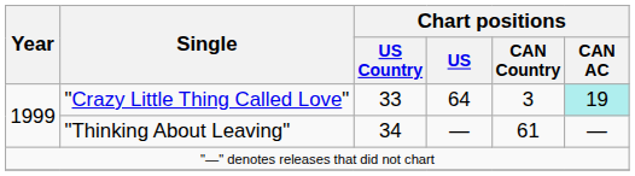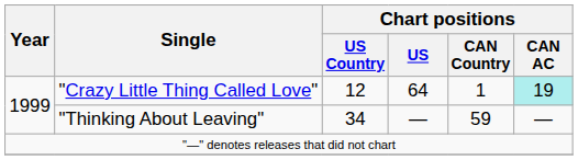 <table class="wikitable" style="text-align:center;">
 <tr>
 <th rowspan="2">Year</th>
 <th rowspan="2">Single</th>
 <th colspan="4">Chart positions</th>
 </tr>
 <tr style="font-size:smaller;">
 <th width="45"><a href='#'>US Country</a></th>
 <th width="45"><a href='#'>US</a></th>
 <th width="45">CAN Country</th>
 <th width="45">CAN AC</th>
 </tr>
 <tr>
 <td rowspan="2">1999</td>
 <td align="left">"<a href='#'>Crazy Little Thing Called Love</a>"</td>
-<td>33</td>
+<td>12</td>
 <td>64</td>
-<td>3</td>
+<td>1</td>
 <td style="background: paleturquoise;">19</td>
 </tr>
 <tr>
 <td align="left">"Thinking About Leaving"</td>
 <td>34</td>
 <td>—</td>
-<td>61</td>
+<td>59</td>
 <td>—</td>
 </tr>
 <tr>
 <td colspan="10" style="font-size:8pt">"—" denotes releases that did not chart</td>
 </tr>
 <tr>
 </tr>
 </table>
